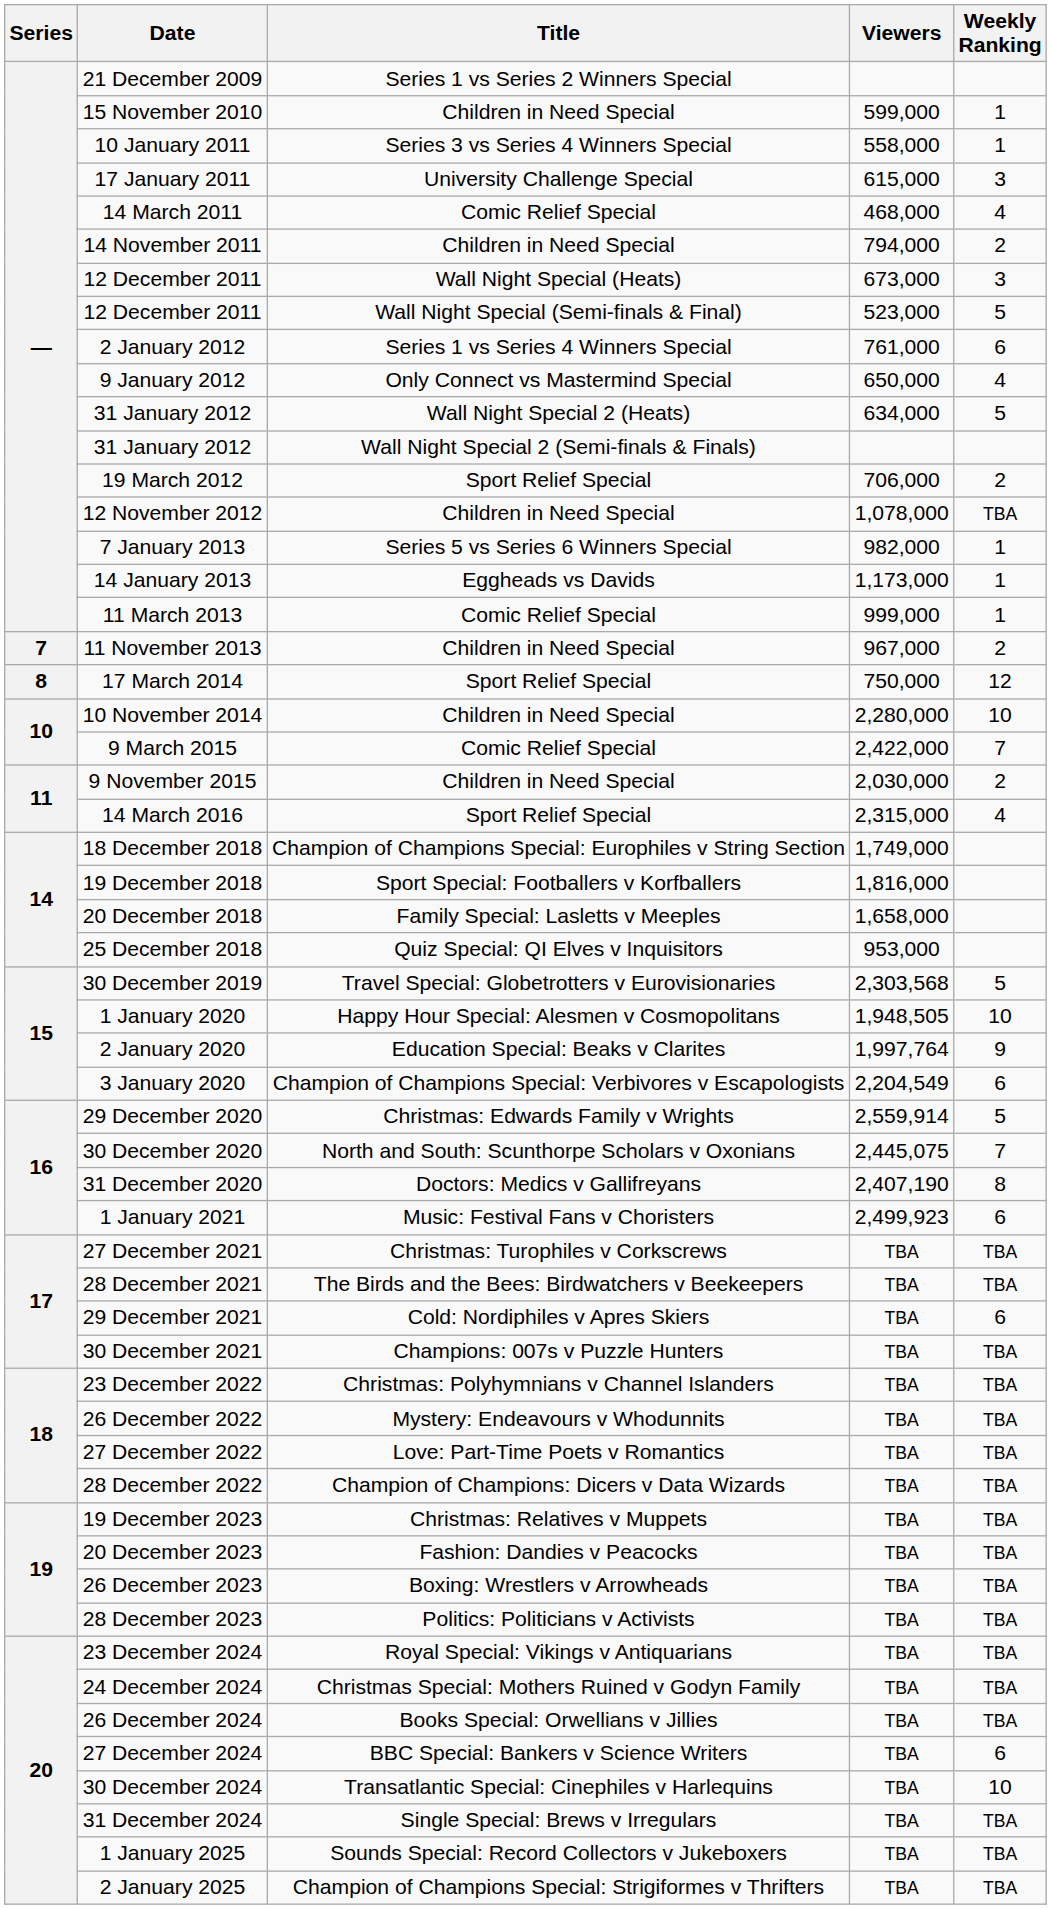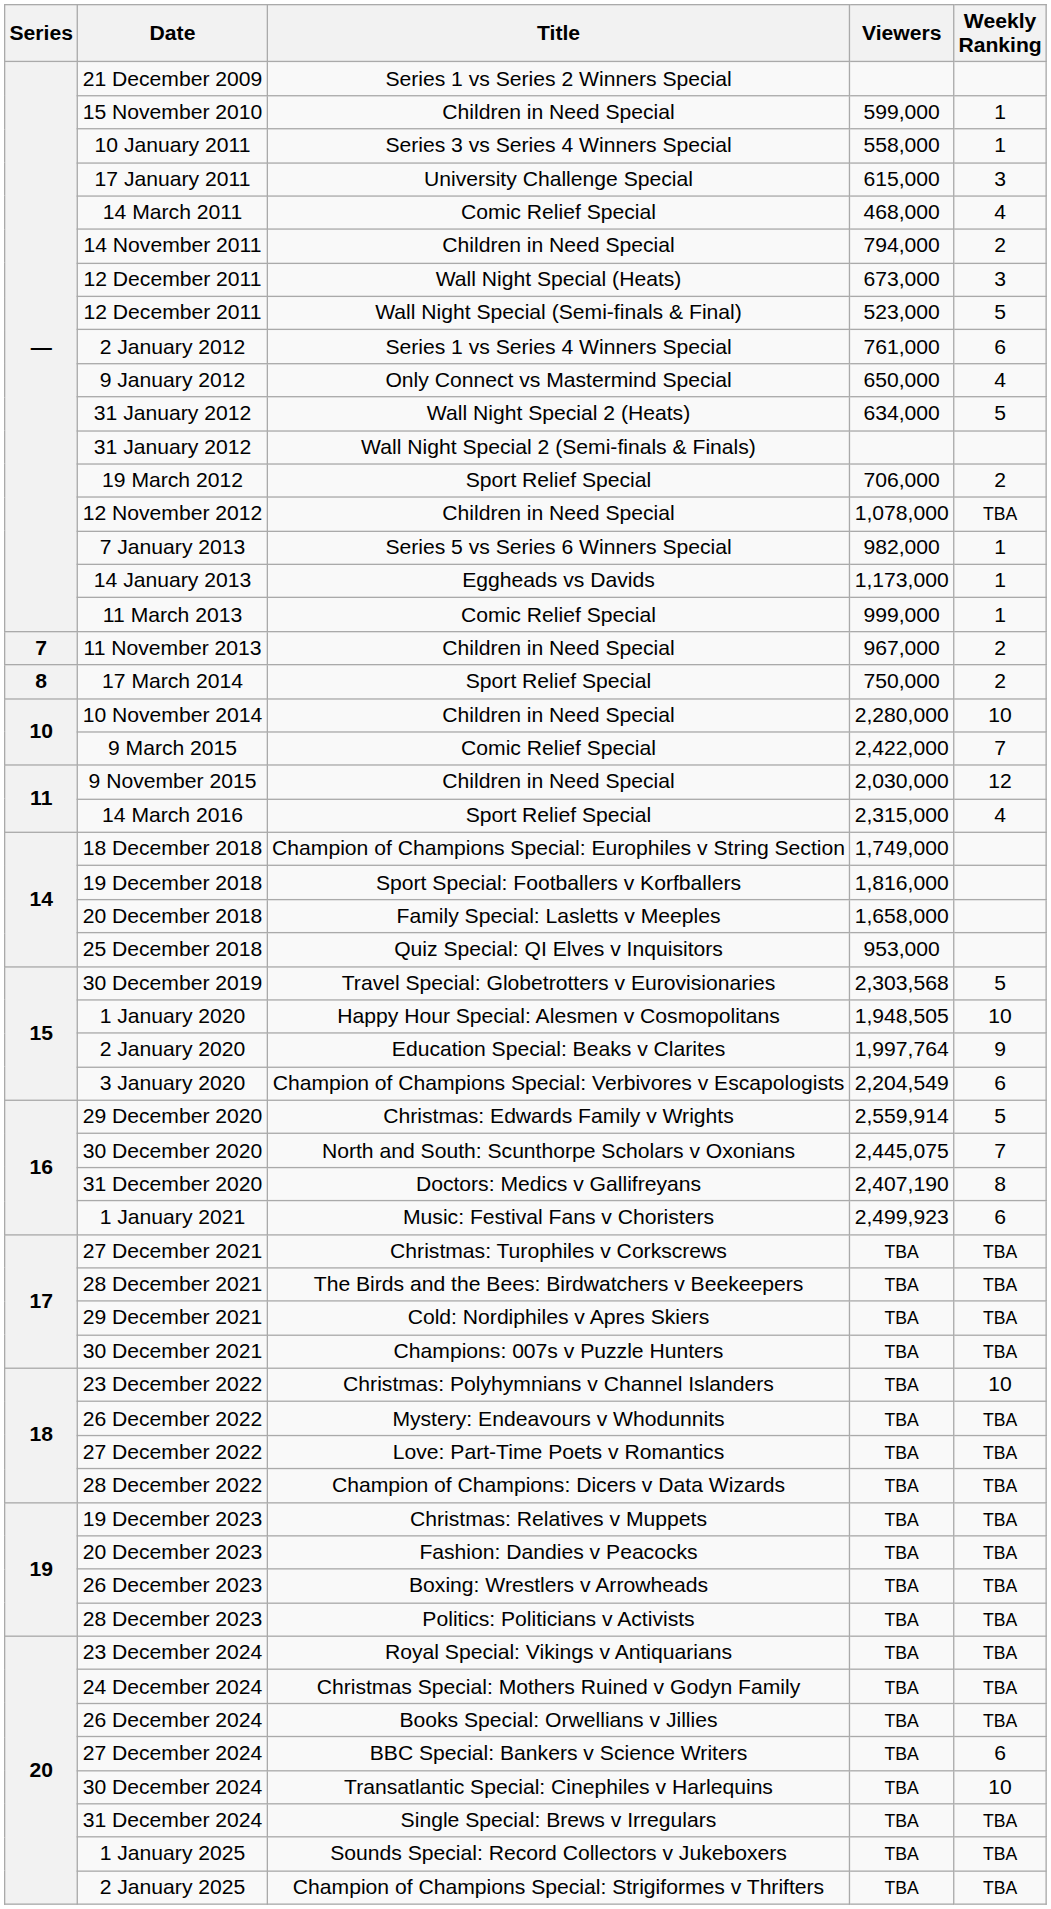 <table class="wikitable" style="text-align:center;">
 <tr>
 <th>Series</th>
 <th>Date</th>
 <th>Title</th>
 <th>Viewers</th>
 <th scope="col" style="width: 50px;">Weekly Ranking</th>
 </tr>
 <tr>
 <th rowspan="17">—</th>
 <td>21 December 2009</td>
 <td>Series 1 vs Series 2 Winners Special</td>
 <td></td>
 <td></td>
 </tr>
 <tr>
 <td>15 November 2010</td>
 <td>Children in Need Special</td>
 <td>599,000</td>
 <td>1</td>
 </tr>
 <tr>
 <td>10 January 2011</td>
 <td>Series 3 vs Series 4 Winners Special</td>
 <td>558,000</td>
 <td>1</td>
 </tr>
 <tr>
 <td>17 January 2011</td>
 <td>University Challenge Special</td>
 <td>615,000</td>
 <td>3</td>
 </tr>
 <tr>
 <td>14 March 2011</td>
 <td>Comic Relief Special</td>
 <td>468,000</td>
 <td>4</td>
 </tr>
 <tr>
 <td>14 November 2011</td>
 <td>Children in Need Special</td>
 <td>794,000</td>
 <td>2</td>
 </tr>
 <tr>
 <td>12 December 2011</td>
 <td>Wall Night Special (Heats)</td>
 <td>673,000</td>
 <td>3</td>
 </tr>
 <tr>
 <td>12 December 2011</td>
 <td>Wall Night Special (Semi-finals & Final)</td>
 <td>523,000</td>
 <td>5</td>
 </tr>
 <tr>
 <td>2 January 2012</td>
 <td>Series 1 vs Series 4 Winners Special</td>
 <td>761,000</td>
 <td>6</td>
 </tr>
 <tr>
 <td>9 January 2012</td>
 <td>Only Connect vs Mastermind Special</td>
 <td>650,000</td>
 <td>4</td>
 </tr>
 <tr>
 <td>31 January 2012</td>
 <td>Wall Night Special 2 (Heats)</td>
 <td>634,000</td>
 <td>5</td>
 </tr>
 <tr>
 <td>31 January 2012</td>
 <td>Wall Night Special 2 (Semi-finals & Finals)</td>
 <td></td>
 <td></td>
 </tr>
 <tr>
 <td>19 March 2012</td>
 <td>Sport Relief Special</td>
 <td>706,000</td>
 <td>2</td>
 </tr>
 <tr>
 <td>12 November 2012</td>
 <td>Children in Need Special</td>
 <td>1,078,000</td>
 <td><small>TBA</small></td>
 </tr>
 <tr>
 <td>7 January 2013</td>
 <td>Series 5 vs Series 6 Winners Special</td>
 <td>982,000</td>
 <td>1</td>
 </tr>
 <tr>
 <td>14 January 2013</td>
 <td>Eggheads vs Davids</td>
 <td>1,173,000</td>
 <td>1</td>
 </tr>
 <tr>
 <td>11 March 2013</td>
 <td>Comic Relief Special</td>
 <td>999,000</td>
 <td>1</td>
 </tr>
 <tr>
 <th>7</th>
 <td>11 November 2013</td>
 <td>Children in Need Special</td>
 <td>967,000</td>
 <td>2</td>
 </tr>
 <tr>
 <th>8</th>
 <td>17 March 2014</td>
 <td>Sport Relief Special</td>
 <td>750,000</td>
-<td>12</td>
+<td>2</td>
 </tr>
 <tr>
 <th rowspan="2">10</th>
 <td>10 November 2014</td>
 <td>Children in Need Special</td>
 <td>2,280,000</td>
 <td>10</td>
 </tr>
 <tr>
 <td>9 March 2015</td>
 <td>Comic Relief Special</td>
 <td>2,422,000</td>
 <td>7</td>
 </tr>
 <tr>
 <th rowspan="2">11</th>
 <td>9 November 2015</td>
 <td>Children in Need Special</td>
 <td>2,030,000</td>
-<td>2</td>
+<td>12</td>
 </tr>
 <tr>
 <td>14 March 2016</td>
 <td>Sport Relief Special</td>
 <td>2,315,000</td>
 <td>4</td>
 </tr>
 <tr>
 <th rowspan="4">14</th>
 <td>18 December 2018</td>
 <td>Champion of Champions Special: Europhiles v String Section</td>
 <td>1,749,000</td>
 <td></td>
 </tr>
 <tr>
 <td>19 December 2018</td>
 <td>Sport Special: Footballers v Korfballers</td>
 <td>1,816,000</td>
 <td></td>
 </tr>
 <tr>
 <td>20 December 2018</td>
 <td>Family Special: Lasletts v Meeples</td>
 <td>1,658,000</td>
 <td></td>
 </tr>
 <tr>
 <td>25 December 2018</td>
 <td>Quiz Special: QI Elves v Inquisitors</td>
 <td>953,000</td>
 <td></td>
 </tr>
 <tr>
 <th rowspan="4">15</th>
 <td>30 December 2019</td>
 <td>Travel Special: Globetrotters v Eurovisionaries </td>
 <td>2,303,568</td>
 <td>5</td>
 </tr>
 <tr>
 <td>1 January 2020</td>
 <td>Happy Hour Special: Alesmen v Cosmopolitans</td>
 <td>1,948,505</td>
 <td>10</td>
 </tr>
 <tr>
 <td>2 January 2020</td>
 <td>Education Special: Beaks v Clarites</td>
 <td>1,997,764</td>
 <td>9</td>
 </tr>
 <tr>
 <td>3 January 2020</td>
 <td>Champion of Champions Special: Verbivores v Escapologists</td>
 <td>2,204,549</td>
 <td>6</td>
 </tr>
 <tr>
 <th rowspan="4">16</th>
 <td>29 December 2020</td>
 <td>Christmas: Edwards Family v Wrights</td>
 <td>2,559,914</td>
 <td>5</td>
 </tr>
 <tr>
 <td>30 December 2020</td>
 <td>North and South: Scunthorpe Scholars v Oxonians</td>
 <td>2,445,075</td>
 <td>7</td>
 </tr>
 <tr>
 <td>31 December 2020</td>
 <td>Doctors: Medics v Gallifreyans</td>
 <td>2,407,190</td>
 <td>8</td>
 </tr>
 <tr>
 <td>1 January 2021</td>
 <td>Music: Festival Fans v Choristers</td>
 <td>2,499,923</td>
 <td>6</td>
 </tr>
 <tr>
 <th rowspan="4">17</th>
 <td>27 December 2021</td>
 <td>Christmas: Turophiles v Corkscrews</td>
 <td><small>TBA</small></td>
 <td><small>TBA</small></td>
 </tr>
 <tr>
 <td>28 December 2021</td>
 <td>The Birds and the Bees: Birdwatchers v Beekeepers</td>
 <td><small>TBA</small></td>
 <td><small>TBA</small></td>
 </tr>
 <tr>
 <td>29 December 2021</td>
 <td>Cold: Nordiphiles v Apres Skiers</td>
 <td><small>TBA</small></td>
-<td>6</td>
+<td><small>TBA</small></td>
 </tr>
 <tr>
 <td>30 December 2021</td>
 <td>Champions: 007s v Puzzle Hunters</td>
 <td><small>TBA</small></td>
 <td><small>TBA</small></td>
 </tr>
 <tr>
 <th rowspan="4">18</th>
 <td>23 December 2022</td>
 <td>Christmas: Polyhymnians v Channel Islanders</td>
 <td><small>TBA</small></td>
-<td><small>TBA</small></td>
+<td>10</td>
 </tr>
 <tr>
 <td>26 December 2022</td>
 <td>Mystery: Endeavours v Whodunnits</td>
 <td><small>TBA</small></td>
 <td><small>TBA</small></td>
 </tr>
 <tr>
 <td>27 December 2022</td>
 <td>Love: Part-Time Poets v Romantics</td>
 <td><small>TBA</small></td>
 <td><small>TBA</small></td>
 </tr>
 <tr>
 <td>28 December 2022</td>
 <td>Champion of Champions: Dicers v Data Wizards</td>
 <td><small>TBA</small></td>
 <td><small>TBA</small></td>
 </tr>
 <tr>
 <th rowspan="4">19</th>
 <td>19 December 2023</td>
 <td>Christmas: Relatives v Muppets</td>
 <td><small>TBA</small></td>
 <td><small>TBA</small></td>
 </tr>
 <tr>
 <td>20 December 2023</td>
 <td>Fashion: Dandies v Peacocks</td>
 <td><small>TBA</small></td>
 <td><small>TBA</small></td>
 </tr>
 <tr>
 <td>26 December 2023</td>
 <td>Boxing: Wrestlers v Arrowheads</td>
 <td><small>TBA</small></td>
 <td><small>TBA</small></td>
 </tr>
 <tr>
 <td>28 December 2023</td>
 <td>Politics: Politicians v Activists </td>
 <td><small>TBA</small></td>
 <td><small>TBA</small></td>
 </tr>
 <tr>
 <th rowspan="8">20</th>
 <td>23 December 2024</td>
 <td>Royal Special: Vikings v Antiquarians</td>
 <td><small>TBA</small></td>
 <td><small>TBA</small></td>
 </tr>
 <tr>
 <td>24 December 2024</td>
 <td>Christmas Special: Mothers Ruined v Godyn Family</td>
 <td><small>TBA</small></td>
 <td><small>TBA</small></td>
 </tr>
 <tr>
 <td>26 December 2024</td>
 <td>Books Special: Orwellians v Jillies</td>
 <td><small>TBA</small></td>
 <td><small>TBA</small></td>
 </tr>
 <tr>
 <td>27 December 2024</td>
 <td>BBC Special: Bankers v Science Writers</td>
 <td><small>TBA</small></td>
 <td>6</td>
 </tr>
 <tr>
 <td>30 December 2024</td>
 <td>Transatlantic Special: Cinephiles v Harlequins</td>
 <td><small>TBA</small></td>
 <td>10</td>
 </tr>
 <tr>
 <td>31 December 2024</td>
 <td>Single Special: Brews v Irregulars</td>
 <td><small>TBA</small></td>
 <td><small>TBA</small></td>
 </tr>
 <tr>
 <td>1 January 2025</td>
 <td>Sounds Special: Record Collectors v Jukeboxers</td>
 <td><small>TBA</small></td>
 <td><small>TBA</small></td>
 </tr>
 <tr>
 <td>2 January 2025</td>
 <td>Champion of Champions Special: Strigiformes v Thrifters</td>
 <td><small>TBA</small></td>
 <td><small>TBA</small></td>
 </tr>
 </table>
